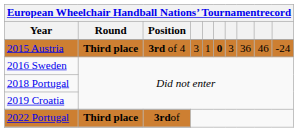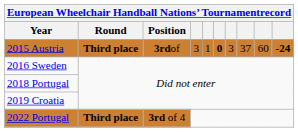 <table class="wikitable" style="text-align: center;">
 <tr>
 <th colspan=10><a href='#'>European Wheelchair Handball Nations’ Tournamentrecord</a></th>
 </tr>
 <tr>
 <th>Year</th>
 <th>Round</th>
 <th>Position</th>
 <th></th>
 <th></th>
 <th></th>
 <th></th>
 <th></th>
 <th></th>
 <th></th>
 </tr>
 <tr>
 </tr>
 <tr bgcolor=CD7F32>
 <td align=left> <a href='#'>2015 Austria</a></td>
 <td><strong>Third place</strong></td>
-<td><strong>3rd</strong> of 4</td>
+<td><strong>3rd</strong>of</td>
 <td>3</td>
 <td>1</td>
 <td><strong>0</strong></td>
 <td>3</td>
-<td>36</td>
-<td>46</td>
-<td>-24</td>
+<td>37</td>
+<td>60</td>
+<td><strong>-24</strong></td>
 </tr>
 <tr>
 <td align=left> <a href='#'>2016 Sweden</a></td>
 <td rowspan=3 colspan=9><em>Did not enter</em></td>
 </tr>
 <tr>
 <td align=left> <a href='#'>2018 Portugal</a></td>
 </tr>
 <tr>
 <td align=left> <a href='#'>2019 Croatia</a></td>
 </tr>
 <tr>
 </tr>
 <tr bgcolor=CD7F32>
 <td align=left> <a href='#'>2022 Portugal</a></td>
 <td><strong>Third place</strong></td>
-<td><strong>3rd</strong>of</td>
+<td><strong>3rd</strong> of 4</td>
 </tr>
 <tr>
 </tr>
 </table>
